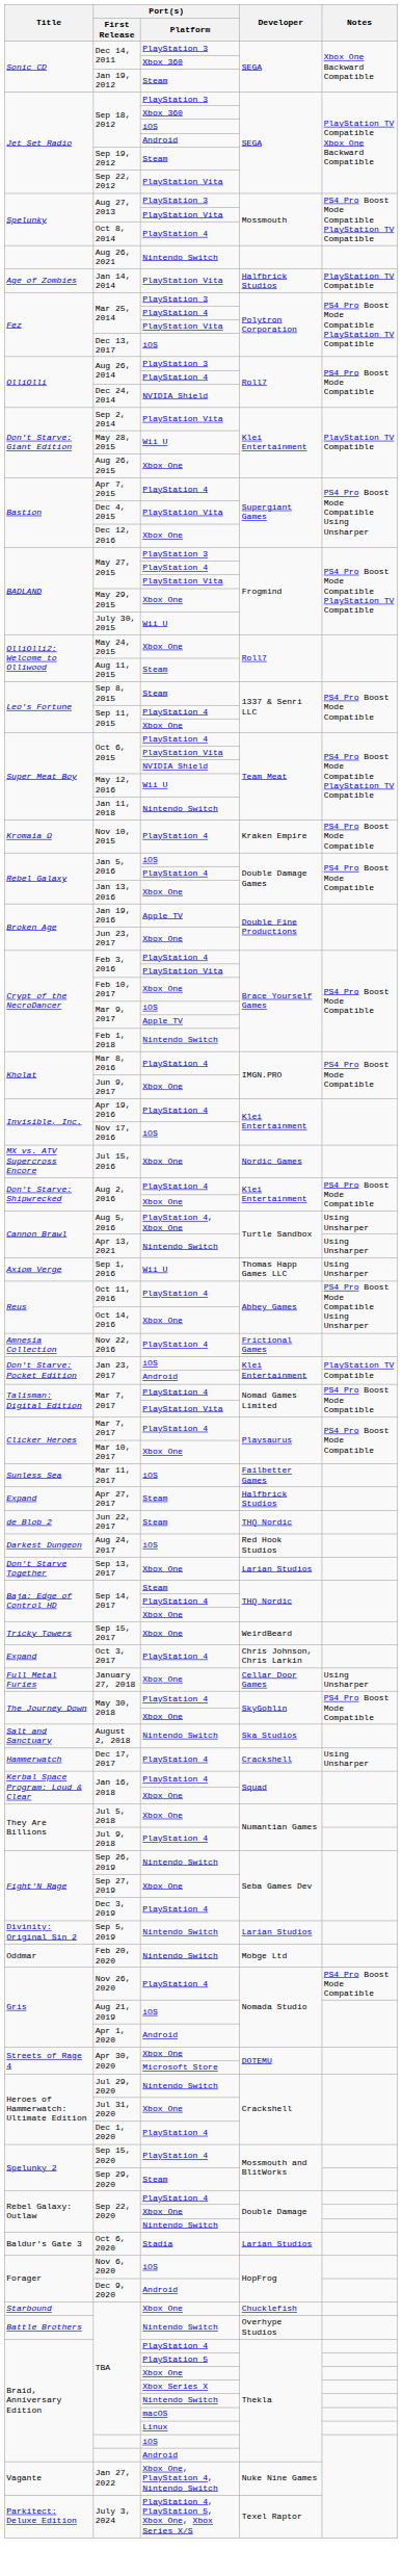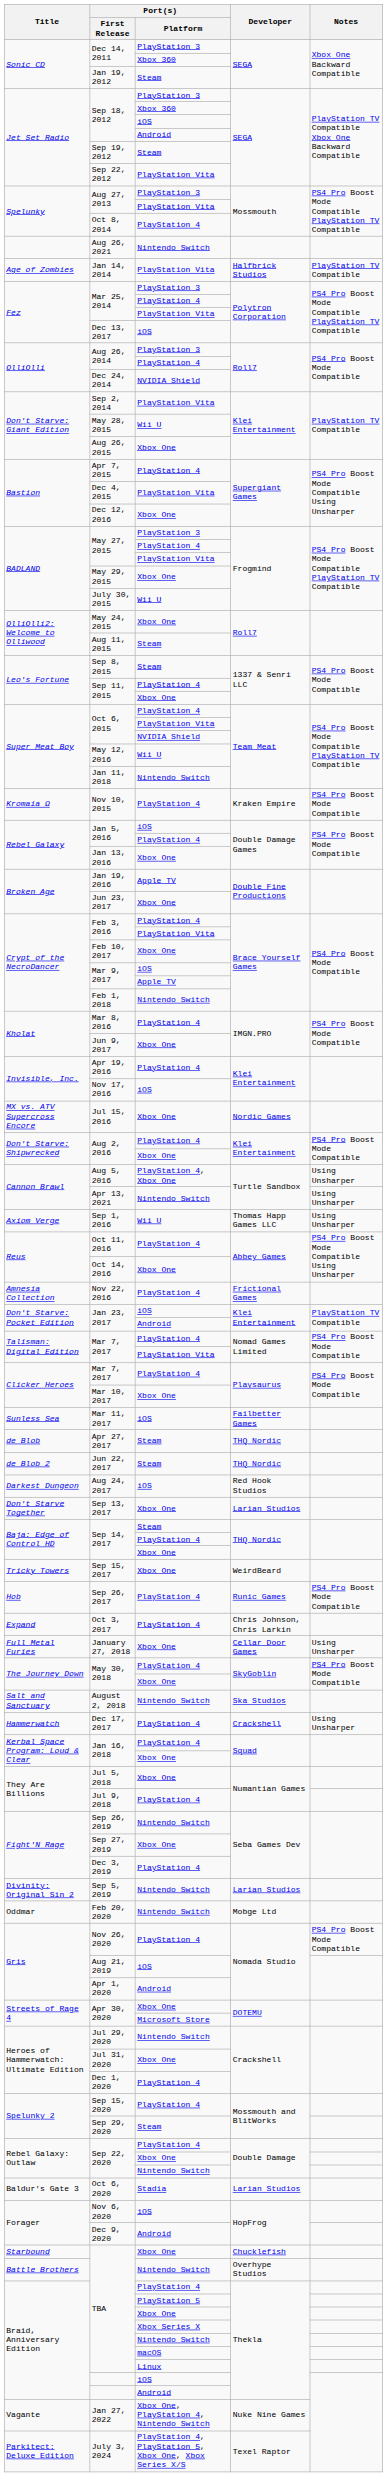 <table class="wikitable sortable">
 <tr>
 <th rowspan="2">Title</th>
 <th colspan="2">Port(s)</th>
 <th rowspan="2">Developer</th>
 <th rowspan="2">Notes</th>
 </tr>
 <tr>
 <th>First Release</th>
 <th>Platform</th>
 </tr>
 <tr>
 <td rowspan="3"><em><a href='#'>Sonic CD</a></em></td>
 <td rowspan="2">Dec 14, 2011</td>
 <td><a href='#'>PlayStation 3</a></td>
 <td rowspan="3"><a href='#'>SEGA</a></td>
 <td rowspan="3"><a href='#'>Xbox One</a> Backward Compatible</td>
 </tr>
 <tr>
 <td><a href='#'>Xbox 360</a></td>
 </tr>
 <tr>
 <td>Jan 19, 2012</td>
 <td><a href='#'>Steam</a></td>
 </tr>
 <tr>
 <td rowspan="6"><em><a href='#'>Jet Set Radio</a></em></td>
 <td rowspan="4">Sep 18, 2012</td>
 <td><a href='#'>PlayStation 3</a></td>
 <td rowspan="6"><a href='#'>SEGA</a></td>
 <td rowspan="6"><a href='#'>PlayStation TV</a> Compatible<br><a href='#'>Xbox One</a> Backward Compatible</td>
 </tr>
 <tr>
 <td><a href='#'>Xbox 360</a></td>
 </tr>
 <tr>
 <td><a href='#'>iOS</a></td>
 </tr>
 <tr>
 <td><a href='#'>Android</a></td>
 </tr>
 <tr>
 <td>Sep 19, 2012</td>
 <td><a href='#'>Steam</a></td>
 </tr>
 <tr>
 <td>Sep 22, 2012</td>
 <td><a href='#'>PlayStation Vita</a></td>
 </tr>
 <tr>
 <td rowspan="3"><em><a href='#'>Spelunky</a></em></td>
 <td rowspan="2">Aug 27, 2013</td>
 <td><a href='#'>PlayStation 3</a></td>
 <td rowspan="3">Mossmouth</td>
 <td rowspan="3"><a href='#'>PS4 Pro</a> Boost Mode Compatible<br><a href='#'>PlayStation TV</a> Compatible</td>
 </tr>
 <tr>
 <td><a href='#'>PlayStation Vita</a></td>
 </tr>
 <tr>
 <td>Oct 8, 2014</td>
 <td><a href='#'>PlayStation 4</a></td>
 </tr>
 <tr>
 <td></td>
 <td>Aug 26, 2021</td>
 <td><a href='#'>Nintendo Switch</a></td>
 <td></td>
 <td></td>
 </tr>
 <tr>
 <td><em><a href='#'>Age of Zombies</a></em></td>
 <td>Jan 14, 2014</td>
 <td><a href='#'>PlayStation Vita</a></td>
 <td><a href='#'>Halfbrick Studios</a></td>
 <td><a href='#'>PlayStation TV</a> Compatible</td>
 </tr>
 <tr>
 <td rowspan="4"><a href='#'><em>Fez</em></a></td>
 <td rowspan="3">Mar 25, 2014</td>
 <td><a href='#'>PlayStation 3</a></td>
 <td rowspan="4"><a href='#'>Polytron Corporation</a></td>
 <td rowspan="4"><a href='#'>PS4 Pro</a> Boost Mode Compatible<br><a href='#'>PlayStation TV</a> Compatible</td>
 </tr>
 <tr>
 <td><a href='#'>PlayStation 4</a></td>
 </tr>
 <tr>
 <td><a href='#'>PlayStation Vita</a></td>
 </tr>
 <tr>
 <td>Dec 13, 2017</td>
 <td><a href='#'>iOS</a></td>
 </tr>
 <tr>
 <td rowspan="3"><em><a href='#'>OlliOlli</a></em></td>
 <td rowspan="2">Aug 26, 2014</td>
 <td><a href='#'>PlayStation 3</a></td>
 <td rowspan="3"><a href='#'>Roll7</a></td>
 <td rowspan="3"><a href='#'>PS4 Pro</a> Boost Mode Compatible</td>
 </tr>
 <tr>
 <td><a href='#'>PlayStation 4</a></td>
 </tr>
 <tr>
 <td>Dec 24, 2014</td>
 <td><a href='#'>NVIDIA Shield</a></td>
 </tr>
 <tr>
 <td rowspan="3"><em><a href='#'>Don't Starve: Giant Edition</a></em></td>
 <td>Sep 2, 2014</td>
 <td><a href='#'>PlayStation Vita</a></td>
 <td rowspan="3"><a href='#'>Klei Entertainment</a></td>
 <td rowspan="3"><a href='#'>PlayStation TV</a> Compatible</td>
 </tr>
 <tr>
 <td>May 28, 2015</td>
 <td><a href='#'>Wii U</a></td>
 </tr>
 <tr>
 <td>Aug 26, 2015</td>
 <td><a href='#'>Xbox One</a></td>
 </tr>
 <tr>
 <td rowspan="3"><a href='#'><em>Bastion</em></a></td>
 <td>Apr 7, 2015</td>
 <td><a href='#'>PlayStation 4</a></td>
 <td rowspan="3"><a href='#'>Supergiant Games</a></td>
 <td rowspan="3"><a href='#'>PS4 Pro</a> Boost Mode Compatible<br>Using Unsharper</td>
 </tr>
 <tr>
 <td>Dec 4, 2015</td>
 <td><a href='#'>PlayStation Vita</a></td>
 </tr>
 <tr>
 <td>Dec 12, 2016</td>
 <td><a href='#'>Xbox One</a></td>
 </tr>
 <tr>
 <td rowspan="5"><em><a href='#'>BADLAND</a></em></td>
 <td rowspan="3">May 27, 2015</td>
 <td><a href='#'>PlayStation 3</a></td>
 <td rowspan="5">Frogmind</td>
 <td rowspan="5"><a href='#'>PS4 Pro</a> Boost Mode Compatible<br><a href='#'>PlayStation TV</a> Compatible</td>
 </tr>
 <tr>
 <td><a href='#'>PlayStation 4</a></td>
 </tr>
 <tr>
 <td><a href='#'>PlayStation Vita</a></td>
 </tr>
 <tr>
 <td>May 29, 2015</td>
 <td><a href='#'>Xbox One</a></td>
 </tr>
 <tr>
 <td>July 30, 2015</td>
 <td><a href='#'>Wii U</a></td>
 </tr>
 <tr>
 <td rowspan="2"><em><a href='#'>OlliOlli2: Welcome to Olliwood</a></em></td>
 <td>May 24, 2015</td>
 <td><a href='#'>Xbox One</a></td>
 <td rowspan="2"><a href='#'>Roll7</a></td>
 <td rowspan="2"></td>
 </tr>
 <tr>
 <td>Aug 11, 2015</td>
 <td><a href='#'>Steam</a></td>
 </tr>
 <tr>
 <td rowspan="3"><em><a href='#'>Leo's Fortune</a></em></td>
 <td>Sep 8, 2015</td>
 <td><a href='#'>Steam</a></td>
 <td rowspan="3">1337 & Senri LLC</td>
 <td rowspan="3"><a href='#'>PS4 Pro</a> Boost Mode Compatible</td>
 </tr>
 <tr>
 <td rowspan="2">Sep 11, 2015</td>
 <td><a href='#'>PlayStation 4</a></td>
 </tr>
 <tr>
 <td><a href='#'>Xbox One</a></td>
 </tr>
 <tr>
 <td rowspan="5"><em><a href='#'>Super Meat Boy</a></em></td>
 <td rowspan="3">Oct 6, 2015</td>
 <td><a href='#'>PlayStation 4</a></td>
 <td rowspan="5"><a href='#'>Team Meat</a></td>
 <td rowspan="5"><a href='#'>PS4 Pro</a> Boost Mode Compatible<br><a href='#'>PlayStation TV</a> Compatible</td>
 </tr>
 <tr>
 <td><a href='#'>PlayStation Vita</a></td>
 </tr>
 <tr>
 <td><a href='#'>NVIDIA Shield</a></td>
 </tr>
 <tr>
 <td>May 12, 2016</td>
 <td><a href='#'>Wii U</a></td>
 </tr>
 <tr>
 <td>Jan 11, 2018</td>
 <td><a href='#'>Nintendo Switch</a></td>
 </tr>
 <tr>
 <td><em><a href='#'>Kromaia Ω</a></em></td>
 <td>Nov 10, 2015</td>
 <td><a href='#'>PlayStation 4</a></td>
 <td>Kraken Empire</td>
 <td><a href='#'>PS4 Pro</a> Boost Mode Compatible</td>
 </tr>
 <tr>
 <td rowspan="3"><em><a href='#'>Rebel Galaxy</a></em></td>
 <td rowspan="2">Jan 5, 2016</td>
 <td><a href='#'>iOS</a></td>
 <td rowspan="3">Double Damage Games</td>
 <td rowspan="3"><a href='#'>PS4 Pro</a> Boost Mode Compatible</td>
 </tr>
 <tr>
 <td><a href='#'>PlayStation 4</a></td>
 </tr>
 <tr>
 <td>Jan 13, 2016</td>
 <td><a href='#'>Xbox One</a></td>
 </tr>
 <tr>
 <td rowspan="2"><em><a href='#'>Broken Age</a></em></td>
 <td>Jan 19, 2016</td>
 <td><a href='#'>Apple TV</a></td>
 <td rowspan="2"><a href='#'>Double Fine Productions</a></td>
 <td rowspan="2"></td>
 </tr>
 <tr>
 <td>Jun 23, 2017</td>
 <td><a href='#'>Xbox One</a></td>
 </tr>
 <tr>
 <td rowspan="6"><em><a href='#'>Crypt of the NecroDancer</a></em></td>
 <td rowspan="2">Feb 3, 2016</td>
 <td><a href='#'>PlayStation 4</a></td>
 <td rowspan="6"><a href='#'>Brace Yourself Games</a></td>
 <td rowspan="6"><a href='#'>PS4 Pro</a> Boost Mode Compatible</td>
 </tr>
 <tr>
 <td><a href='#'>PlayStation Vita</a></td>
 </tr>
 <tr>
 <td>Feb 10, 2017</td>
 <td><a href='#'>Xbox One</a></td>
 </tr>
 <tr>
 <td rowspan="2">Mar 9, 2017</td>
 <td><a href='#'>iOS</a></td>
 </tr>
 <tr>
 <td><a href='#'>Apple TV</a></td>
 </tr>
 <tr>
 <td>Feb 1, 2018</td>
 <td><a href='#'>Nintendo Switch</a></td>
 </tr>
 <tr>
 <td rowspan="2"><a href='#'><em>Kholat</em></a></td>
 <td>Mar 8, 2016</td>
 <td><a href='#'>PlayStation 4</a></td>
 <td rowspan="2">IMGN.PRO</td>
 <td rowspan="2"><a href='#'>PS4 Pro</a> Boost Mode Compatible</td>
 </tr>
 <tr>
 <td>Jun 9, 2017</td>
 <td><a href='#'>Xbox One</a></td>
 </tr>
 <tr>
 <td rowspan="2"><em><a href='#'>Invisible, Inc.</a></em></td>
 <td>Apr 19, 2016</td>
 <td><a href='#'>PlayStation 4</a></td>
 <td rowspan="2"><a href='#'>Klei Entertainment</a></td>
 <td rowspan="2"></td>
 </tr>
 <tr>
 <td>Nov 17, 2016</td>
 <td><a href='#'>iOS</a></td>
 </tr>
 <tr>
 <td><em><a href='#'>MX vs. ATV Supercross Encore</a></em></td>
 <td>Jul 15, 2016</td>
 <td><a href='#'>Xbox One</a></td>
 <td><a href='#'>Nordic Games</a></td>
 <td></td>
 </tr>
 <tr>
 <td rowspan="2"><a href='#'><em>Don't Starve: Shipwrecked</em></a></td>
 <td rowspan="2">Aug 2, 2016</td>
 <td><a href='#'>PlayStation 4</a></td>
 <td rowspan="2"><a href='#'>Klei Entertainment</a></td>
 <td rowspan="2"><a href='#'>PS4 Pro</a> Boost Mode Compatible</td>
 </tr>
 <tr>
 <td><a href='#'>Xbox One</a></td>
 </tr>
 <tr>
 <td rowspan="2"><em><a href='#'>Cannon Brawl</a></em></td>
 <td>Aug 5, 2016</td>
 <td><a href='#'>PlayStation 4</a>, <a href='#'>Xbox One</a></td>
 <td rowspan="2">Turtle Sandbox</td>
 <td>Using Unsharper</td>
 </tr>
 <tr>
 <td>Apr 13, 2021</td>
 <td><a href='#'>Nintendo Switch</a></td>
 <td>Using Unsharper</td>
 </tr>
 <tr>
 <td><em><a href='#'>Axiom Verge</a></em></td>
 <td>Sep 1, 2016</td>
 <td><a href='#'>Wii U</a></td>
 <td>Thomas Happ Games LLC</td>
 <td>Using Unsharper</td>
 </tr>
 <tr>
 <td rowspan="2"><a href='#'><em>Reus</em></a></td>
 <td>Oct 11, 2016</td>
 <td><a href='#'>PlayStation 4</a></td>
 <td rowspan="2"><a href='#'>Abbey Games</a></td>
 <td rowspan="2"><a href='#'>PS4 Pro</a> Boost Mode Compatible<br>Using Unsharper</td>
 </tr>
 <tr>
 <td>Oct 14, 2016</td>
 <td><a href='#'>Xbox One</a></td>
 </tr>
 <tr>
 <td><a href='#'><em>Amnesia Collection</em></a></td>
 <td>Nov 22, 2016</td>
 <td><a href='#'>PlayStation 4</a></td>
 <td><a href='#'>Frictional Games</a></td>
 <td></td>
 </tr>
 <tr>
 <td rowspan="2"><a href='#'><em>Don't Starve: Pocket Edition</em></a></td>
 <td rowspan="2">Jan 23, 2017</td>
 <td><a href='#'>iOS</a></td>
 <td rowspan="2"><a href='#'>Klei Entertainment</a></td>
 <td rowspan="2"><a href='#'>PlayStation TV</a> Compatible</td>
 </tr>
 <tr>
 <td><a href='#'>Android</a></td>
 </tr>
 <tr>
 <td rowspan="2"><em><a href='#'>Talisman: Digital Edition</a></em></td>
 <td rowspan="2">Mar 7, 2017</td>
 <td><a href='#'>PlayStation 4</a></td>
 <td rowspan="2">Nomad Games Limited</td>
 <td rowspan="2"><a href='#'>PS4 Pro</a> Boost Mode Compatible</td>
 </tr>
 <tr>
 <td><a href='#'>PlayStation Vita</a></td>
 </tr>
 <tr>
 <td rowspan="2"><em><a href='#'>Clicker Heroes</a></em></td>
 <td>Mar 7, 2017</td>
 <td><a href='#'>PlayStation 4</a></td>
 <td rowspan="2"><a href='#'>Playsaurus</a></td>
 <td rowspan="2"><a href='#'>PS4 Pro</a> Boost Mode Compatible</td>
 </tr>
 <tr>
 <td>Mar 10, 2017</td>
 <td><a href='#'>Xbox One</a></td>
 </tr>
 <tr>
 <td><em><a href='#'>Sunless Sea</a></em></td>
 <td>Mar 11, 2017</td>
 <td><a href='#'>iOS</a></td>
 <td><a href='#'>Failbetter Games</a></td>
 <td></td>
 </tr>
 <tr>
-<td><a href='#'><em>Expand</em></a></td>
+<td><em><a href='#'>de Blob</a></em></td>
 <td>Apr 27, 2017</td>
 <td><a href='#'>Steam</a></td>
-<td><a href='#'>Halfbrick Studios</a></td>
+<td><a href='#'>THQ Nordic</a></td>
 <td></td>
 </tr>
 <tr>
 <td><em><a href='#'>de Blob 2</a></em></td>
 <td>Jun 22, 2017</td>
 <td><a href='#'>Steam</a></td>
 <td><a href='#'>THQ Nordic</a></td>
 <td></td>
 </tr>
 <tr>
 <td><em><a href='#'>Darkest Dungeon</a></em></td>
 <td>Aug 24, 2017</td>
 <td><a href='#'>iOS</a></td>
 <td>Red Hook Studios</td>
 <td></td>
 </tr>
 <tr>
 <td><em><a href='#'>Don't Starve Together</a></em></td>
 <td>Sep 13, 2017</td>
 <td><a href='#'>Xbox One</a></td>
 <td><a href='#'>Larian Studios</a></td>
 <td></td>
 </tr>
 <tr>
 <td rowspan="3"><a href='#'><em>Baja: Edge of Control HD</em></a></td>
 <td rowspan="3">Sep 14, 2017</td>
 <td><a href='#'>Steam</a></td>
 <td rowspan="3"><a href='#'>THQ Nordic</a></td>
 <td rowspan="3"></td>
 </tr>
 <tr>
 <td><a href='#'>PlayStation 4</a></td>
 </tr>
 <tr>
 <td><a href='#'>Xbox One</a></td>
 </tr>
 <tr>
 <td><em><a href='#'>Tricky Towers</a></em></td>
 <td>Sep 15, 2017</td>
 <td><a href='#'>Xbox One</a></td>
 <td>WeirdBeard</td>
 <td></td>
+</tr>
+<tr>
+<td><a href='#'><em>Hob</em></a></td>
+<td>Sep 26, 2017</td>
+<td><a href='#'>PlayStation 4</a></td>
+<td><a href='#'>Runic Games</a></td>
+<td><a href='#'>PS4 Pro</a> Boost Mode Compatible</td>
 </tr>
 <tr>
 <td><a href='#'><em>Expand</em></a></td>
 <td>Oct 3, 2017</td>
 <td><a href='#'>PlayStation 4</a></td>
 <td>Chris Johnson, Chris Larkin</td>
 <td></td>
 </tr>
 <tr>
 <td><em><a href='#'>Full Metal Furies</a></em></td>
 <td>January 27, 2018</td>
 <td><a href='#'>Xbox One</a></td>
 <td><a href='#'>Cellar Door Games</a></td>
 <td>Using Unsharper</td>
 </tr>
 <tr>
 <td rowspan="2"><em><a href='#'>The Journey Down</a></em></td>
 <td rowspan="2">May 30, 2018</td>
 <td><a href='#'>PlayStation 4</a></td>
 <td rowspan="2"><a href='#'>SkyGoblin</a></td>
 <td rowspan="2"><a href='#'>PS4 Pro</a> Boost Mode Compatible</td>
 </tr>
 <tr>
 <td><a href='#'>Xbox One</a></td>
 </tr>
 <tr>
 <td><em><a href='#'>Salt and Sanctuary</a></em></td>
 <td>August 2, 2018</td>
 <td><a href='#'>Nintendo Switch</a></td>
 <td><a href='#'>Ska Studios</a></td>
 <td></td>
 </tr>
 <tr>
 <td><em><a href='#'>Hammerwatch</a></em></td>
 <td>Dec 17, 2017</td>
 <td><a href='#'>PlayStation 4</a></td>
 <td><a href='#'>Crackshell</a></td>
 <td>Using Unsharper</td>
 </tr>
 <tr>
 <td rowspan="2"><a href='#'><em>Kerbal Space Program: Loud & Clear</em></a></td>
 <td rowspan="2">Jan 16, 2018</td>
 <td><a href='#'>PlayStation 4</a></td>
 <td rowspan="2"><a href='#'>Squad</a></td>
 <td rowspan="2"></td>
 </tr>
 <tr>
 <td><a href='#'>Xbox One</a></td>
 </tr>
 <tr>
 <td rowspan="2">They Are Billions</td>
 <td>Jul 5, 2018</td>
 <td><a href='#'>Xbox One</a></td>
 <td rowspan="2">Numantian Games</td>
 <td></td>
 </tr>
 <tr>
 <td>Jul 9, 2018</td>
 <td><a href='#'>PlayStation 4</a></td>
 <td></td>
 </tr>
 <tr>
 <td rowspan="3"><em><a href='#'>Fight'N Rage</a></em></td>
 <td>Sep 26, 2019</td>
 <td><a href='#'>Nintendo Switch</a></td>
 <td rowspan="3">Seba Games Dev</td>
 <td rowspan="3"></td>
 </tr>
 <tr>
 <td>Sep 27, 2019</td>
 <td><a href='#'>Xbox One</a></td>
 </tr>
 <tr>
 <td>Dec 3, 2019</td>
 <td><a href='#'>PlayStation 4</a></td>
 </tr>
 <tr>
 <td><a href='#'>Divinity: Original Sin 2</a></td>
 <td>Sep 5, 2019</td>
 <td><a href='#'>Nintendo Switch</a></td>
 <td><a href='#'>Larian Studios</a></td>
 <td></td>
 </tr>
 <tr>
 <td>Oddmar</td>
 <td>Feb 20, 2020</td>
 <td><a href='#'>Nintendo Switch</a></td>
 <td>Mobge Ltd</td>
 <td></td>
 </tr>
 <tr>
 <td rowspan="3"><a href='#'>Gris</a></td>
 <td>Nov 26, 2020</td>
 <td><a href='#'>PlayStation 4</a></td>
 <td rowspan="3">Nomada Studio</td>
 <td><a href='#'>PS4 Pro</a> Boost Mode Compatible</td>
 </tr>
 <tr>
 <td>Aug 21, 2019</td>
 <td><a href='#'>iOS</a></td>
 <td rowspan="2"></td>
 </tr>
 <tr>
 <td>Apr 1, 2020</td>
 <td><a href='#'>Android</a></td>
 </tr>
 <tr>
 <td rowspan="2"><a href='#'>Streets of Rage 4</a></td>
 <td rowspan="2">Apr 30, 2020</td>
 <td><a href='#'>Xbox One</a></td>
 <td rowspan="2"><a href='#'>DOTEMU</a></td>
 <td rowspan="2"></td>
 </tr>
 <tr>
 <td><a href='#'>Microsoft Store</a></td>
 </tr>
 <tr>
 <td rowspan="3">Heroes of Hammerwatch: Ultimate Edition</td>
 <td>Jul 29, 2020</td>
 <td><a href='#'>Nintendo Switch</a></td>
 <td rowspan="3">Crackshell</td>
 <td rowspan="3"></td>
 </tr>
 <tr>
 <td>Jul 31, 2020</td>
 <td><a href='#'>Xbox One</a></td>
 </tr>
 <tr>
 <td>Dec 1, 2020</td>
 <td><a href='#'>PlayStation 4</a></td>
 </tr>
 <tr>
 <td rowspan="2"><a href='#'>Spelunky 2</a></td>
 <td>Sep 15, 2020</td>
 <td><a href='#'>PlayStation 4</a></td>
 <td rowspan="2">Mossmouth and BlitWorks</td>
 <td></td>
 </tr>
 <tr>
 <td>Sep 29, 2020</td>
 <td><a href='#'>Steam</a></td>
 <td></td>
 </tr>
 <tr>
 <td rowspan="3">Rebel Galaxy: Outlaw</td>
 <td rowspan="3">Sep 22, 2020</td>
 <td><a href='#'>PlayStation 4</a></td>
 <td rowspan="3">Double Damage</td>
 <td></td>
 </tr>
 <tr>
 <td><a href='#'>Xbox One</a></td>
 <td></td>
 </tr>
 <tr>
 <td><a href='#'>Nintendo Switch</a></td>
 <td></td>
 </tr>
 <tr>
 <td>Baldur's Gate 3</td>
 <td>Oct 6, 2020</td>
 <td><a href='#'>Stadia</a></td>
 <td><a href='#'>Larian Studios</a></td>
 <td></td>
 </tr>
 <tr>
 <td rowspan="2">Forager</td>
 <td>Nov 6, 2020</td>
 <td><a href='#'>iOS</a></td>
 <td rowspan="2">HopFrog</td>
 <td></td>
 </tr>
 <tr>
 <td>Dec 9, 2020</td>
 <td><a href='#'>Android</a></td>
 <td></td>
 </tr>
 <tr>
 <td><em><a href='#'>Starbound</a></em></td>
 <td rowspan="9">TBA</td>
 <td><a href='#'>Xbox One</a></td>
 <td><a href='#'>Chucklefish</a></td>
 <td></td>
 </tr>
 <tr>
 <td><em><a href='#'>Battle Brothers</a></em></td>
 <td><a href='#'>Nintendo Switch</a></td>
 <td>Overhype Studios</td>
 <td></td>
 </tr>
 <tr>
 <td rowspan="9">Braid, Anniversary Edition</td>
 <td><a href='#'>PlayStation 4</a></td>
 <td rowspan="9">Thekla</td>
 <td></td>
 </tr>
 <tr>
 <td><a href='#'>PlayStation 5</a></td>
 <td></td>
 </tr>
 <tr>
 <td><a href='#'>Xbox One</a></td>
 <td></td>
 </tr>
 <tr>
 <td><a href='#'>Xbox Series X</a></td>
 <td></td>
 </tr>
 <tr>
 <td><a href='#'>Nintendo Switch</a></td>
 <td></td>
 </tr>
 <tr>
 <td><a href='#'>macOS</a></td>
 <td></td>
 </tr>
 <tr>
 <td><a href='#'>Linux</a></td>
 <td></td>
 </tr>
 <tr>
 <td></td>
 <td><a href='#'>iOS</a></td>
 </tr>
 <tr>
 <td></td>
 <td><a href='#'>Android</a></td>
 </tr>
 <tr>
 <td>Vagante</td>
 <td>Jan 27, 2022</td>
 <td><a href='#'>Xbox One</a>, <a href='#'>PlayStation 4</a>, <a href='#'>Nintendo Switch</a></td>
 <td>Nuke Nine Games</td>
 </tr>
 <tr>
 <td><a href='#'>Parkitect: Deluxe Edition</a></td>
 <td>July 3, 2024</td>
 <td><a href='#'>PlayStation 4</a>, <a href='#'>PlayStation 5</a>, <a href='#'>Xbox One</a>, <a href='#'>Xbox Series X/S</a></td>
 <td>Texel Raptor</td>
 </tr>
 </table>
